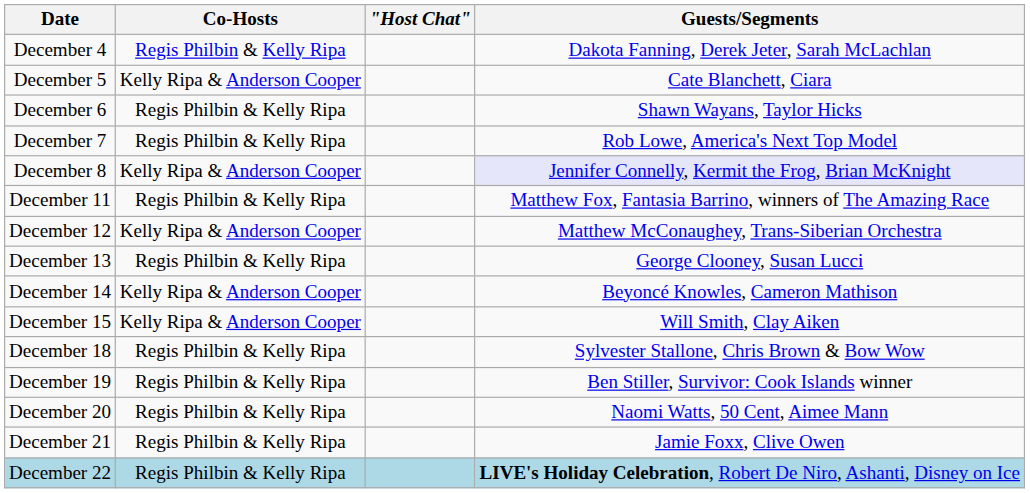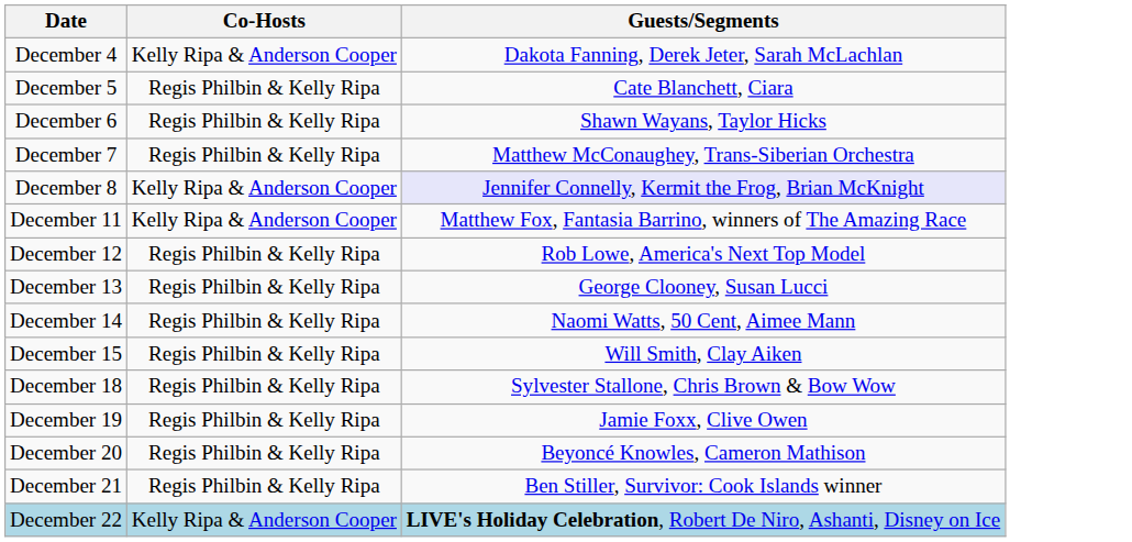 <table class="wikitable sortable" border="1" style="text-align:center">
 <tr>
 <th>Date</th>
 <th>Co-Hosts</th>
-<th><em>"Host Chat"</em></th>
 <th>Guests/Segments</th>
 </tr>
 <tr>
 <td>December 4</td>
-<td><a href='#'>Regis Philbin</a> & <a href='#'>Kelly Ripa</a></td>
-<td></td>
+<td>Kelly Ripa & <a href='#'>Anderson Cooper</a></td>
 <td><a href='#'>Dakota Fanning</a>, <a href='#'>Derek Jeter</a>, <a href='#'>Sarah McLachlan</a></td>
 </tr>
 <tr>
 <td>December 5</td>
-<td>Kelly Ripa & <a href='#'>Anderson Cooper</a></td>
-<td></td>
+<td>Regis Philbin & Kelly Ripa</td>
 <td><a href='#'>Cate Blanchett</a>, <a href='#'>Ciara</a></td>
 </tr>
 <tr>
 <td>December 6</td>
 <td>Regis Philbin & Kelly Ripa</td>
-<td></td>
 <td><a href='#'>Shawn Wayans</a>, <a href='#'>Taylor Hicks</a></td>
 </tr>
 <tr>
 <td>December 7</td>
 <td>Regis Philbin & Kelly Ripa</td>
-<td></td>
-<td><a href='#'>Rob Lowe</a>, <a href='#'>America's Next Top Model</a></td>
+<td><a href='#'>Matthew McConaughey</a>, <a href='#'>Trans-Siberian Orchestra</a></td>
 </tr>
 <tr>
 <td>December 8</td>
 <td>Kelly Ripa & <a href='#'>Anderson Cooper</a></td>
-<td></td>
 <td style="background: lavender;"><a href='#'>Jennifer Connelly</a>, <a href='#'>Kermit the Frog</a>, <a href='#'>Brian McKnight</a></td>
 </tr>
 <tr>
 <td>December 11</td>
-<td>Regis Philbin & Kelly Ripa</td>
-<td></td>
+<td>Kelly Ripa & <a href='#'>Anderson Cooper</a></td>
 <td><a href='#'>Matthew Fox</a>, <a href='#'>Fantasia Barrino</a>, winners of <a href='#'>The Amazing Race</a></td>
 </tr>
 <tr>
 <td>December 12</td>
-<td>Kelly Ripa & <a href='#'>Anderson Cooper</a></td>
-<td></td>
-<td><a href='#'>Matthew McConaughey</a>, <a href='#'>Trans-Siberian Orchestra</a></td>
+<td>Regis Philbin & Kelly Ripa</td>
+<td><a href='#'>Rob Lowe</a>, <a href='#'>America's Next Top Model</a></td>
 </tr>
 <tr>
 <td>December 13</td>
 <td>Regis Philbin & Kelly Ripa</td>
-<td></td>
 <td><a href='#'>George Clooney</a>, <a href='#'>Susan Lucci</a></td>
 </tr>
 <tr>
 <td>December 14</td>
-<td>Kelly Ripa & <a href='#'>Anderson Cooper</a></td>
-<td></td>
-<td><a href='#'>Beyoncé Knowles</a>, <a href='#'>Cameron Mathison</a></td>
+<td>Regis Philbin & Kelly Ripa</td>
+<td><a href='#'>Naomi Watts</a>, <a href='#'>50 Cent</a>, <a href='#'>Aimee Mann</a></td>
 </tr>
 <tr>
 <td>December 15</td>
-<td>Kelly Ripa & <a href='#'>Anderson Cooper</a></td>
-<td></td>
+<td>Regis Philbin & Kelly Ripa</td>
 <td><a href='#'>Will Smith</a>, <a href='#'>Clay Aiken</a></td>
 </tr>
 <tr>
 <td>December 18</td>
 <td>Regis Philbin & Kelly Ripa</td>
-<td></td>
 <td><a href='#'>Sylvester Stallone</a>, <a href='#'>Chris Brown</a> & <a href='#'>Bow Wow</a></td>
 </tr>
 <tr>
 <td>December 19</td>
 <td>Regis Philbin & Kelly Ripa</td>
-<td></td>
-<td><a href='#'>Ben Stiller</a>, <a href='#'>Survivor: Cook Islands</a> winner</td>
+<td><a href='#'>Jamie Foxx</a>, <a href='#'>Clive Owen</a></td>
 </tr>
 <tr>
 <td>December 20</td>
 <td>Regis Philbin & Kelly Ripa</td>
-<td></td>
-<td><a href='#'>Naomi Watts</a>, <a href='#'>50 Cent</a>, <a href='#'>Aimee Mann</a></td>
+<td><a href='#'>Beyoncé Knowles</a>, <a href='#'>Cameron Mathison</a></td>
 </tr>
 <tr>
 <td>December 21</td>
 <td>Regis Philbin & Kelly Ripa</td>
-<td></td>
-<td><a href='#'>Jamie Foxx</a>, <a href='#'>Clive Owen</a></td>
+<td><a href='#'>Ben Stiller</a>, <a href='#'>Survivor: Cook Islands</a> winner</td>
 </tr>
 <tr bgcolor=lightblue>
 <td>December 22</td>
-<td>Regis Philbin & Kelly Ripa</td>
-<td></td>
+<td>Kelly Ripa & <a href='#'>Anderson Cooper</a></td>
 <td><strong>LIVE's Holiday Celebration</strong>, <a href='#'>Robert De Niro</a>, <a href='#'>Ashanti</a>, <a href='#'>Disney on Ice</a></td>
 </tr>
 </table>
